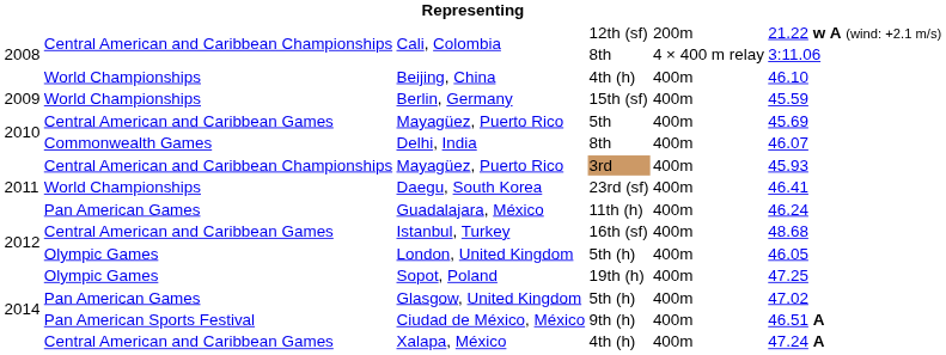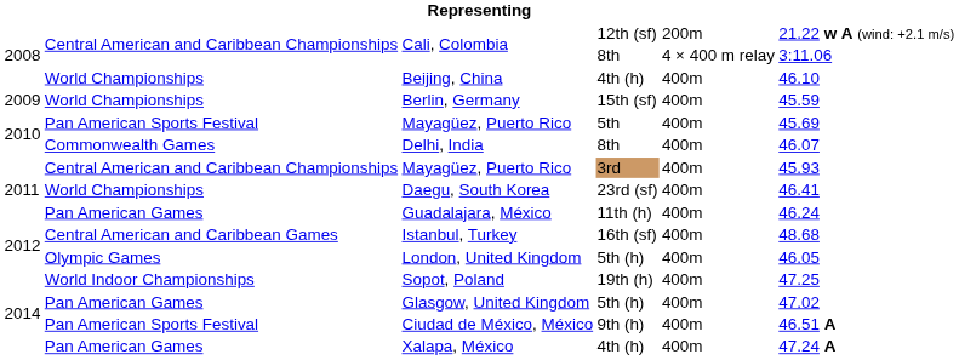 <table>
 <tr>
 <th colspan="6">Representing </th>
 </tr>
 <tr>
 <td rowspan=3>2008</td>
 <td rowspan=2><a href='#'>Central American and Caribbean Championships</a></td>
 <td rowspan=2><a href='#'>Cali</a>, <a href='#'>Colombia</a></td>
 <td>12th (sf)</td>
 <td>200m</td>
 <td><a href='#'>21.22</a> <strong>w</strong> <strong>A</strong> <small>(wind: +2.1 m/s)</small></td>
 </tr>
 <tr>
 <td>8th</td>
 <td>4 × 400 m relay</td>
 <td><a href='#'>3:11.06</a></td>
 </tr>
 <tr>
 <td><a href='#'>World Championships</a></td>
 <td><a href='#'>Beijing</a>, <a href='#'>China</a></td>
 <td>4th (h)</td>
 <td>400m</td>
 <td><a href='#'>46.10</a></td>
 </tr>
 <tr>
 <td>2009</td>
 <td><a href='#'>World Championships</a></td>
 <td><a href='#'>Berlin</a>, <a href='#'>Germany</a></td>
 <td>15th (sf)</td>
 <td>400m</td>
 <td><a href='#'>45.59</a></td>
 </tr>
 <tr>
 <td rowspan=2>2010</td>
-<td><a href='#'>Central American and Caribbean Games</a></td>
+<td><a href='#'>Pan American Sports Festival</a></td>
 <td><a href='#'>Mayagüez</a>, <a href='#'>Puerto Rico</a></td>
 <td>5th</td>
 <td>400m</td>
 <td><a href='#'>45.69</a></td>
 </tr>
 <tr>
 <td><a href='#'>Commonwealth Games</a></td>
 <td><a href='#'>Delhi</a>, <a href='#'>India</a></td>
 <td>8th</td>
 <td>400m</td>
 <td><a href='#'>46.07</a></td>
 </tr>
 <tr>
 <td rowspan=3>2011</td>
 <td><a href='#'>Central American and Caribbean Championships</a></td>
 <td><a href='#'>Mayagüez</a>, <a href='#'>Puerto Rico</a></td>
 <td bgcolor="cc9966">3rd</td>
 <td>400m</td>
 <td><a href='#'>45.93</a></td>
 </tr>
 <tr>
 <td><a href='#'>World Championships</a></td>
 <td><a href='#'>Daegu</a>, <a href='#'>South Korea</a></td>
 <td>23rd (sf)</td>
 <td>400m</td>
 <td><a href='#'>46.41</a></td>
 </tr>
 <tr>
 <td><a href='#'>Pan American Games</a></td>
 <td><a href='#'>Guadalajara</a>, <a href='#'>México</a></td>
 <td>11th (h)</td>
 <td>400m</td>
 <td><a href='#'>46.24</a></td>
 </tr>
 <tr>
 <td rowspan=2>2012</td>
 <td><a href='#'>Central American and Caribbean Games</a></td>
 <td><a href='#'>Istanbul</a>, <a href='#'>Turkey</a></td>
 <td>16th (sf)</td>
 <td>400m</td>
 <td><a href='#'>48.68</a></td>
 </tr>
 <tr>
 <td><a href='#'>Olympic Games</a></td>
 <td><a href='#'>London</a>, <a href='#'>United Kingdom</a></td>
 <td>5th (h)</td>
 <td>400m</td>
 <td><a href='#'>46.05</a></td>
 </tr>
 <tr>
 <td rowspan=4>2014</td>
-<td><a href='#'>Olympic Games</a></td>
+<td><a href='#'>World Indoor Championships</a></td>
 <td><a href='#'>Sopot</a>, <a href='#'>Poland</a></td>
 <td>19th (h)</td>
 <td>400m</td>
 <td><a href='#'>47.25</a></td>
 </tr>
 <tr>
 <td><a href='#'>Pan American Games</a></td>
 <td><a href='#'>Glasgow</a>, <a href='#'>United Kingdom</a></td>
 <td>5th (h)</td>
 <td>400m</td>
 <td><a href='#'>47.02</a></td>
 </tr>
 <tr>
 <td><a href='#'>Pan American Sports Festival</a></td>
 <td><a href='#'>Ciudad de México</a>, <a href='#'>México</a></td>
 <td>9th (h)</td>
 <td>400m</td>
 <td><a href='#'>46.51</a> <strong>A</strong></td>
 </tr>
 <tr>
-<td><a href='#'>Central American and Caribbean Games</a></td>
+<td><a href='#'>Pan American Games</a></td>
 <td><a href='#'>Xalapa</a>, <a href='#'>México</a></td>
 <td>4th (h)</td>
 <td>400m</td>
 <td><a href='#'>47.24</a> <strong>A</strong></td>
 </tr>
 </table>
